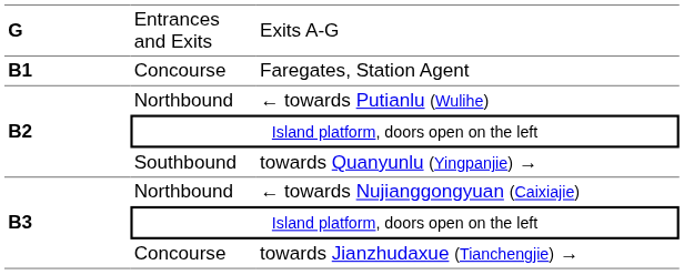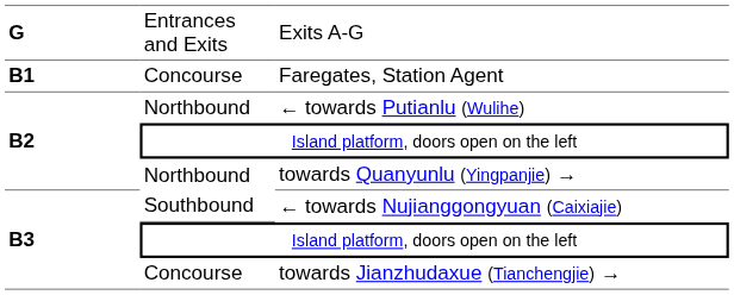 <table cellspacing=0 cellpadding=3>
 <tr>
 <td style="border-top:solid 1px gray;border-bottom:solid 1px gray;" width=100><strong>G</strong></td>
 <td style="border-top:solid 1px gray;border-bottom:solid 1px gray;" width=100>Entrances and Exits</td>
 <td style="border-top:solid 1px gray;border-bottom:solid 1px gray;" width=350>Exits A-G</td>
 </tr>
 <tr>
 <td style="border-bottom:solid 1px gray;"><strong>B1</strong></td>
 <td style="border-bottom:solid 1px gray;">Concourse</td>
 <td style="border-bottom:solid 1px gray;">Faregates, Station Agent</td>
 </tr>
 <tr>
 <td style="border-bottom:solid 1px gray;" rowspan=3><strong>B2</strong></td>
 <td>Northbound</td>
 <td>←  towards <a href='#'>Putianlu</a> <small>(<a href='#'>Wulihe</a>)</small></td>
 </tr>
 <tr>
 <td style="border-right:solid 2px black;border-left:solid 2px black;border-top:solid 2px black;border-bottom:solid 2px black;text-align:center;" colspan=2><small><a href='#'>Island platform</a>, doors open on the left</small></td>
 </tr>
 <tr>
-<td style="border-bottom:solid 1px gray;">Southbound</td>
+<td>Northbound</td>
 <td style="border-bottom:solid 1px gray;">  towards <a href='#'>Quanyunlu</a> <small>(<a href='#'>Yingpanjie</a>)</small> →</td>
 </tr>
 <tr>
 <td style="border-bottom:solid 1px gray;" rowspan=3><strong>B3</strong></td>
-<td>Northbound</td>
+<td style="border-bottom:solid 1px gray;">Southbound</td>
 <td>←  towards <a href='#'>Nujianggongyuan</a> <small>(<a href='#'>Caixiajie</a>)</small></td>
 </tr>
 <tr>
 <td style="border-right:solid 2px black;border-left:solid 2px black;border-top:solid 2px black;border-bottom:solid 2px black;text-align:center;" colspan=2><small><a href='#'>Island platform</a>, doors open on the left</small></td>
 </tr>
 <tr>
 <td style="border-bottom:solid 1px gray;">Concourse</td>
 <td style="border-bottom:solid 1px gray;">  towards <a href='#'>Jianzhudaxue</a> <small>(<a href='#'>Tianchengjie</a>)</small> →</td>
 </tr>
 </table>
